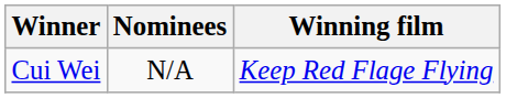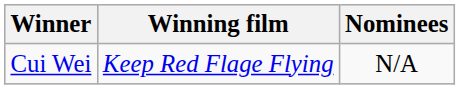 <table class="wikitable">
 <tr>
 <th>Winner</th>
+<th>Winning film</th>
 <th>Nominees</th>
-<th>Winning film</th>
 </tr>
 <tr>
 <td><a href='#'>Cui Wei</a></td>
+<td><em><a href='#'>Keep Red Flage Flying</a></em></td>
 <td align="center" valign="top">N/A</td>
-<td><em><a href='#'>Keep Red Flage Flying</a></em></td>
 </tr>
 </table>
